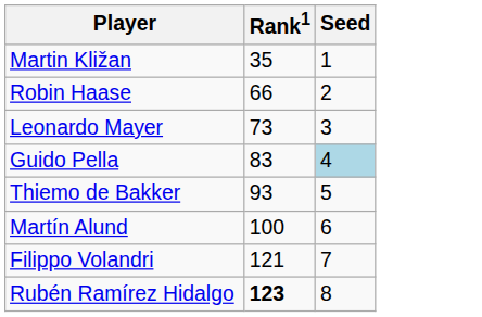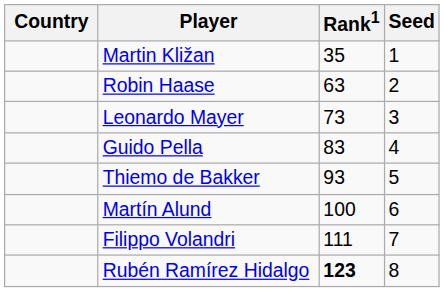 <table class="sortable wikitable">
 <tr>
+<th width="70">Country</th>
 <th width="175">Player</th>
 <th>Rank<sup>1</sup></th>
 <th>Seed</th>
 </tr>
 <tr>
+<td></td>
 <td><a href='#'>Martin Kližan</a></td>
 <td>35</td>
 <td>1</td>
 </tr>
 <tr>
+<td></td>
 <td><a href='#'>Robin Haase</a></td>
-<td>66</td>
+<td>63</td>
 <td>2</td>
 </tr>
 <tr>
+<td></td>
 <td><a href='#'>Leonardo Mayer</a></td>
 <td>73</td>
 <td>3</td>
 </tr>
 <tr>
+<td></td>
 <td><a href='#'>Guido Pella</a></td>
 <td>83</td>
-<td style="background: lightblue;">4</td>
+<td>4</td>
 </tr>
 <tr>
+<td></td>
 <td><a href='#'>Thiemo de Bakker</a></td>
 <td>93</td>
 <td>5</td>
 </tr>
 <tr>
+<td></td>
 <td><a href='#'>Martín Alund</a></td>
 <td>100</td>
 <td>6</td>
 </tr>
 <tr>
+<td></td>
 <td><a href='#'>Filippo Volandri</a></td>
-<td>121</td>
+<td>111</td>
 <td>7</td>
 </tr>
 <tr>
+<td></td>
 <td><a href='#'>Rubén Ramírez Hidalgo</a></td>
 <td><strong>123</strong></td>
 <td>8</td>
 </tr>
 </table>
